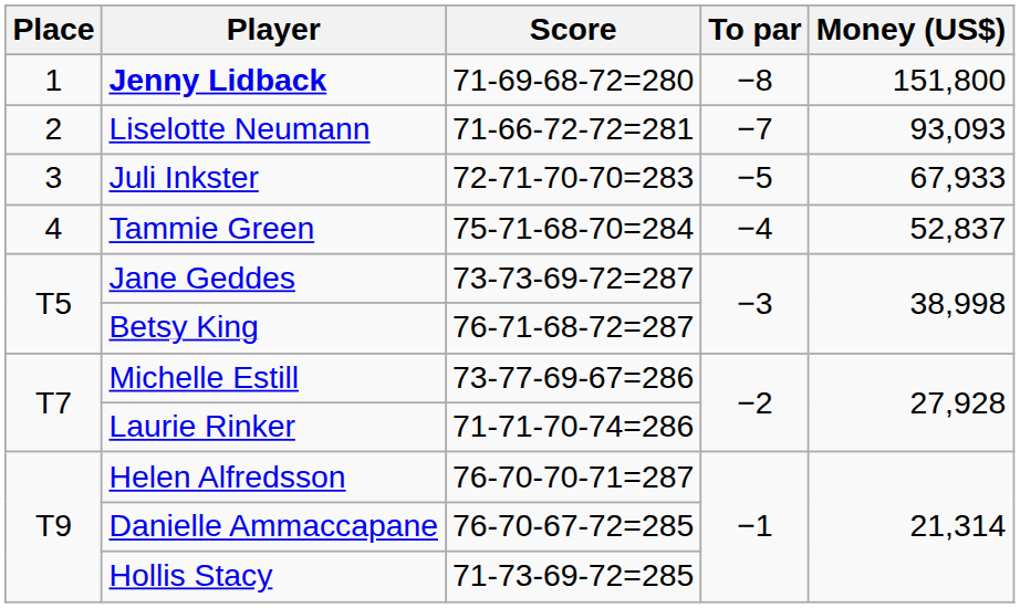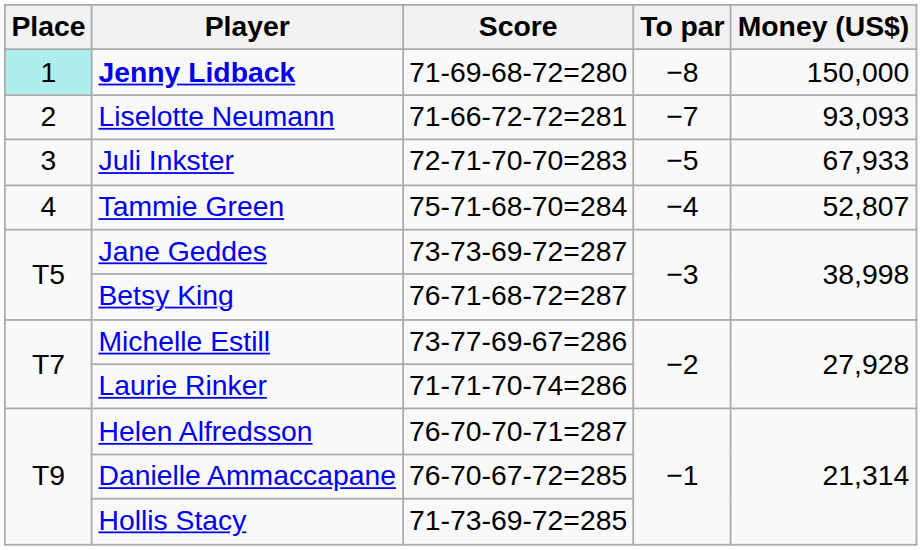 <table class="wikitable">
 <tr>
 <th>Place</th>
 <th>Player</th>
 <th>Score</th>
 <th>To par</th>
 <th>Money (US$)</th>
 </tr>
 <tr>
-<td align=center>1</td>
+<td align=center style="background: paleturquoise;">1</td>
 <td> <strong><a href='#'>Jenny Lidback</a></strong></td>
 <td>71-69-68-72=280</td>
 <td align=center>−8</td>
-<td align=right>151,800</td>
+<td align=right>150,000</td>
 </tr>
 <tr>
 <td align=center>2</td>
 <td> <a href='#'>Liselotte Neumann</a></td>
 <td>71-66-72-72=281</td>
 <td align=center>−7</td>
 <td align=right>93,093</td>
 </tr>
 <tr>
 <td align=center>3</td>
 <td> <a href='#'>Juli Inkster</a></td>
 <td>72-71-70-70=283</td>
 <td align=center>−5</td>
 <td align=right>67,933</td>
 </tr>
 <tr>
 <td align=center>4</td>
 <td> <a href='#'>Tammie Green</a></td>
 <td>75-71-68-70=284</td>
 <td align=center>−4</td>
-<td align=right>52,837</td>
+<td align=right>52,807</td>
 </tr>
 <tr>
 <td rowspan="2" align=center>T5</td>
 <td> <a href='#'>Jane Geddes</a></td>
 <td>73-73-69-72=287</td>
 <td rowspan="2" align=center>−3</td>
 <td rowspan="2" align=right>38,998</td>
 </tr>
 <tr>
 <td> <a href='#'>Betsy King</a></td>
 <td>76-71-68-72=287</td>
 </tr>
 <tr>
 <td rowspan="2" align=center>T7</td>
 <td> <a href='#'>Michelle Estill</a></td>
 <td>73-77-69-67=286</td>
 <td rowspan="2" align=center>−2</td>
 <td rowspan="2" align=right>27,928</td>
 </tr>
 <tr>
 <td> <a href='#'>Laurie Rinker</a></td>
 <td>71-71-70-74=286</td>
 </tr>
 <tr>
 <td rowspan="3" align=center>T9</td>
 <td> <a href='#'>Helen Alfredsson</a></td>
 <td>76-70-70-71=287</td>
 <td rowspan="3" align=center>−1</td>
 <td rowspan="3" align=right>21,314</td>
 </tr>
 <tr>
 <td> <a href='#'>Danielle Ammaccapane</a></td>
 <td>76-70-67-72=285</td>
 </tr>
 <tr>
 <td> <a href='#'>Hollis Stacy</a></td>
 <td>71-73-69-72=285</td>
 </tr>
 </table>
